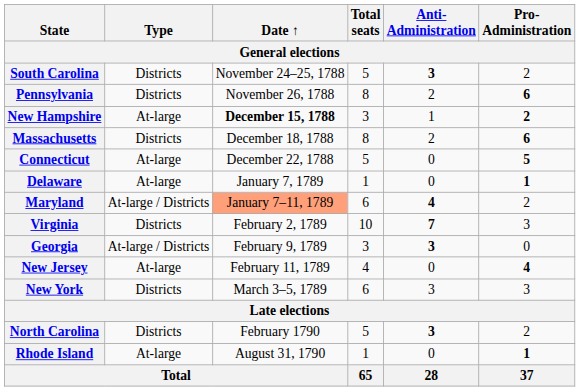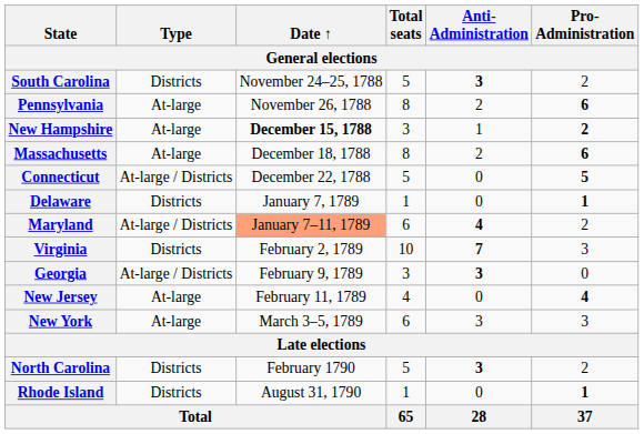 <table class="wikitable sortable" style="text-align:center">
 <tr valign=bottom>
 <th>State</th>
 <th>Type</th>
 <th data-sort-type="date">Date ↑</th>
 <th>Total<br>seats</th>
 <th><a href='#'>Anti-<br>Administration</a></th>
 <th>Pro-<br>Administration</th>
 </tr>
 <tr>
 <th colspan=6>General elections</th>
 </tr>
 <tr>
 <th><a href='#'>South Carolina</a></th>
 <td>Districts</td>
 <td>November 24–25, 1788</td>
 <td>5</td>
 <td><strong>3</strong></td>
 <td Pro-Administration>2</td>
 </tr>
 <tr>
 <th><a href='#'>Pennsylvania</a></th>
-<td>Districts</td>
+<td>At-large</td>
 <td>November 26, 1788</td>
 <td>8</td>
 <td Anti-Administration>2</td>
 <td><strong>6</strong></td>
 </tr>
 <tr>
 <th><a href='#'>New Hampshire</a></th>
 <td>At-large</td>
 <td><strong>December 15, 1788</strong></td>
 <td>3</td>
 <td Anti-Administration>1</td>
 <td><strong>2</strong></td>
 </tr>
 <tr>
 <th><a href='#'>Massachusetts</a></th>
-<td>Districts</td>
+<td>At-large</td>
 <td>December 18, 1788</td>
 <td>8</td>
 <td Anti-Administration>2</td>
 <td><strong>6</strong></td>
 </tr>
 <tr>
 <th><a href='#'>Connecticut</a></th>
-<td>At-large</td>
+<td>At-large / Districts</td>
 <td>December 22, 1788</td>
 <td>5</td>
 <td Anti-Administration>0</td>
 <td><strong>5</strong></td>
 </tr>
 <tr>
 <th><a href='#'>Delaware</a></th>
-<td>At-large</td>
+<td>Districts</td>
 <td>January 7, 1789</td>
 <td>1</td>
 <td Anti-Administration>0</td>
 <td><strong>1</strong></td>
 </tr>
 <tr>
 <th><a href='#'>Maryland</a></th>
 <td>At-large / Districts</td>
 <td style="background: lightsalmon;">January 7–11, 1789</td>
 <td>6</td>
 <td><strong>4</strong></td>
 <td Pro-Administration>2</td>
 </tr>
 <tr>
 <th><a href='#'>Virginia</a></th>
 <td>Districts</td>
 <td>February 2, 1789</td>
 <td>10</td>
 <td><strong>7</strong></td>
 <td Pro-Administration>3</td>
 </tr>
 <tr>
 <th><a href='#'>Georgia</a></th>
 <td>At-large / Districts</td>
 <td>February 9, 1789</td>
 <td>3</td>
 <td><strong>3</strong></td>
 <td Pro-Administration>0</td>
 </tr>
 <tr>
 <th><a href='#'>New Jersey</a></th>
 <td>At-large</td>
 <td>February 11, 1789</td>
 <td>4</td>
 <td Anti-Administration>0</td>
 <td><strong>4</strong></td>
 </tr>
 <tr>
 <th><a href='#'>New York</a></th>
-<td>Districts</td>
+<td>At-large</td>
 <td>March 3–5, 1789</td>
 <td>6</td>
 <td>3</td>
 <td>3</td>
 </tr>
 <tr>
 <th colspan=6>Late elections</th>
 </tr>
 <tr>
 <th><a href='#'>North Carolina</a></th>
 <td>Districts</td>
 <td>February 1790</td>
 <td>5</td>
 <td Anti-Administration><strong>3</strong></td>
 <td>2</td>
 </tr>
 <tr>
 <th><a href='#'>Rhode Island</a></th>
-<td>At-large</td>
+<td>Districts</td>
 <td>August 31, 1790</td>
 <td>1</td>
 <td Anti-Administration>0</td>
 <td><strong>1</strong></td>
 </tr>
 <tr>
 <th colspan=3>Total</th>
 <th>65</th>
 <th>28<br></th>
 <th>37<br></th>
 </tr>
 </table>
